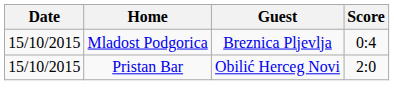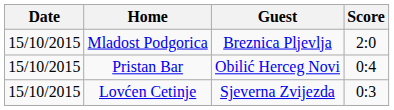 <table class="wikitable" style="text-align:center;">
 <tr>
 <th><strong>Date</strong></th>
 <th><strong>Home</strong></th>
 <th><strong>Guest</strong></th>
 <th><strong>Score</strong></th>
 </tr>
 <tr>
 <td>15/10/2015</td>
 <td><a href='#'>Mladost Podgorica</a></td>
 <td><a href='#'>Breznica Pljevlja</a></td>
-<td>0:4</td>
+<td>2:0</td>
 </tr>
 <tr>
 <td>15/10/2015</td>
 <td><a href='#'>Pristan Bar</a></td>
 <td><a href='#'>Obilić Herceg Novi</a></td>
-<td>2:0</td>
+<td>0:4</td>
+</tr>
+<tr>
+<td>15/10/2015</td>
+<td><a href='#'>Lovćen Cetinje</a></td>
+<td><a href='#'>Sjeverna Zvijezda</a></td>
+<td>0:3</td>
 </tr>
 </table>
